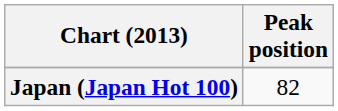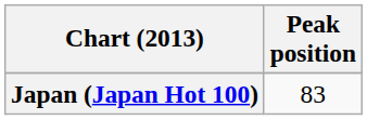 <table class="wikitable plainrowheaders sortable" style="text-align: center;">
 <tr>
 <th scope="col">Chart (2013)</th>
 <th scope="col">Peak<br>position</th>
 </tr>
 <tr>
 </tr>
 <tr>
 </tr>
 <tr>
 <th scope="row">Japan (<a href='#'>Japan Hot 100</a>)</th>
-<td>82</td>
+<td>83</td>
 </tr>
 </table>
